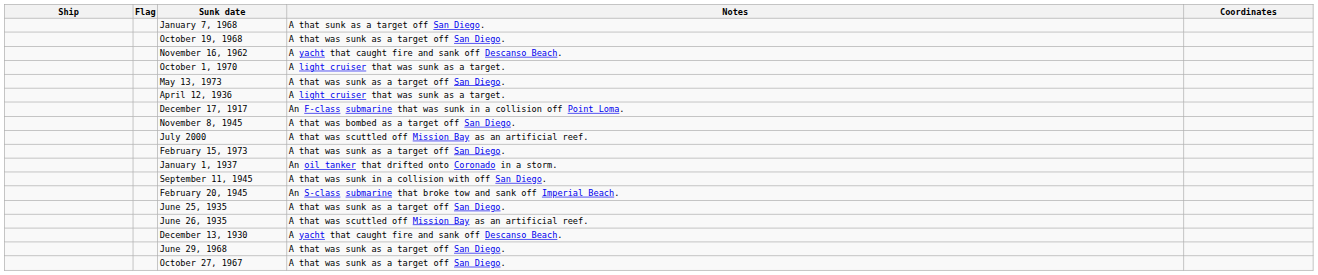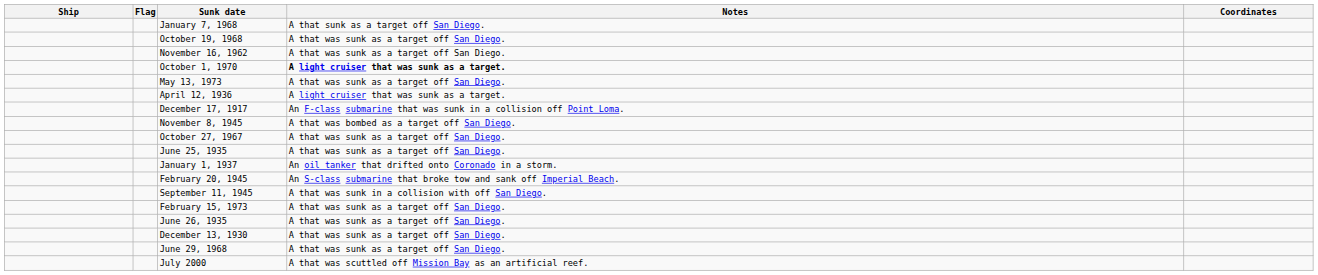 <table class=wikitable | style = "width:100%">
 <tr>
 <th style="width:10%">Ship</th>
 <th>Flag</th>
 <th style="width:10%">Sunk date</th>
 <th style="width:70%">Notes</th>
 <th style="width:10%">Coordinates</th>
 </tr>
 <tr>
 <td></td>
 <td></td>
 <td>January 7, 1968</td>
 <td>A  that sunk as a target off <a href='#'>San Diego</a>.</td>
 <td></td>
 </tr>
 <tr>
 <td></td>
 <td></td>
 <td>October 19, 1968</td>
 <td>A  that was sunk as a target off <a href='#'>San Diego</a>.</td>
 <td></td>
 </tr>
 <tr>
 <td></td>
 <td></td>
 <td>November 16, 1962</td>
-<td>A <a href='#'>yacht</a> that caught fire and sank off <a href='#'>Descanso Beach</a>.</td>
+<td>A  that was sunk as a target off San Diego.</td>
 <td></td>
 </tr>
 <tr>
 <td></td>
 <td></td>
 <td>October 1, 1970</td>
-<td>A  <a href='#'>light cruiser</a> that was sunk as a target.</td>
+<td><strong>A  <a href='#'>light cruiser</a> that was sunk as a target.</strong></td>
 <td></td>
 </tr>
 <tr>
 <td></td>
 <td></td>
 <td>May 13, 1973</td>
 <td>A  that was sunk as a target off <a href='#'>San Diego</a>.</td>
 <td></td>
 </tr>
 <tr>
 <td></td>
 <td></td>
 <td>April 12, 1936</td>
 <td>A  <a href='#'>light cruiser</a> that was sunk as a target.</td>
 <td></td>
 </tr>
 <tr>
 <td></td>
 <td></td>
 <td>December 17, 1917</td>
 <td>An <a href='#'>F-class</a> <a href='#'>submarine</a> that was sunk in a collision off <a href='#'>Point Loma</a>.</td>
 <td></td>
 </tr>
 <tr>
 <td></td>
 <td></td>
 <td>November 8, 1945</td>
 <td>A  that was bombed as a target off <a href='#'>San Diego</a>.</td>
 <td></td>
 </tr>
 <tr>
 <td></td>
 <td></td>
-<td>July 2000</td>
-<td>A  that was scuttled off <a href='#'>Mission Bay</a> as an artificial reef.</td>
+<td>October 27, 1967</td>
+<td>A  that was sunk as a target off <a href='#'>San Diego</a>.</td>
 <td></td>
 </tr>
 <tr>
 <td></td>
 <td></td>
-<td>February 15, 1973</td>
+<td>June 25, 1935</td>
 <td>A  that was sunk as a target off <a href='#'>San Diego</a>.</td>
 <td></td>
 </tr>
 <tr>
 <td></td>
 <td></td>
 <td>January 1, 1937</td>
 <td>An <a href='#'>oil tanker</a> that drifted onto <a href='#'>Coronado</a> in a storm.</td>
 <td></td>
 </tr>
 <tr>
 <td></td>
 <td></td>
+<td>February 20, 1945</td>
+<td>An <a href='#'>S-class</a> <a href='#'>submarine</a> that broke tow and sank off <a href='#'>Imperial Beach</a>.</td>
+<td></td>
+</tr>
+<tr>
+<td></td>
+<td></td>
 <td>September 11, 1945</td>
 <td>A  that was sunk in a collision with  off <a href='#'>San Diego</a>.</td>
 <td></td>
 </tr>
 <tr>
 <td></td>
 <td></td>
-<td>February 20, 1945</td>
-<td>An <a href='#'>S-class</a> <a href='#'>submarine</a> that broke tow and sank off <a href='#'>Imperial Beach</a>.</td>
-<td></td>
-</tr>
-<tr>
-<td></td>
-<td></td>
-<td>June 25, 1935</td>
+<td>February 15, 1973</td>
 <td>A  that was sunk as a target off <a href='#'>San Diego</a>.</td>
 <td></td>
 </tr>
 <tr>
 <td></td>
 <td></td>
 <td>June 26, 1935</td>
-<td>A  that was scuttled off <a href='#'>Mission Bay</a> as an artificial reef.</td>
+<td>A  that was sunk as a target off <a href='#'>San Diego</a>.</td>
 <td></td>
 </tr>
 <tr>
 <td></td>
 <td></td>
 <td>December 13, 1930</td>
-<td>A <a href='#'>yacht</a> that caught fire and sank off <a href='#'>Descanso Beach</a>.</td>
+<td>A  that was sunk as a target off <a href='#'>San Diego</a>.</td>
 <td></td>
 </tr>
 <tr>
 <td></td>
 <td></td>
 <td>June 29, 1968</td>
 <td>A  that was sunk as a target off <a href='#'>San Diego</a>.</td>
 <td></td>
 </tr>
 <tr>
 <td></td>
 <td></td>
-<td>October 27, 1967</td>
-<td>A  that was sunk as a target off <a href='#'>San Diego</a>.</td>
+<td>July 2000</td>
+<td>A  that was scuttled off <a href='#'>Mission Bay</a> as an artificial reef.</td>
 <td></td>
 </tr>
 </table>
